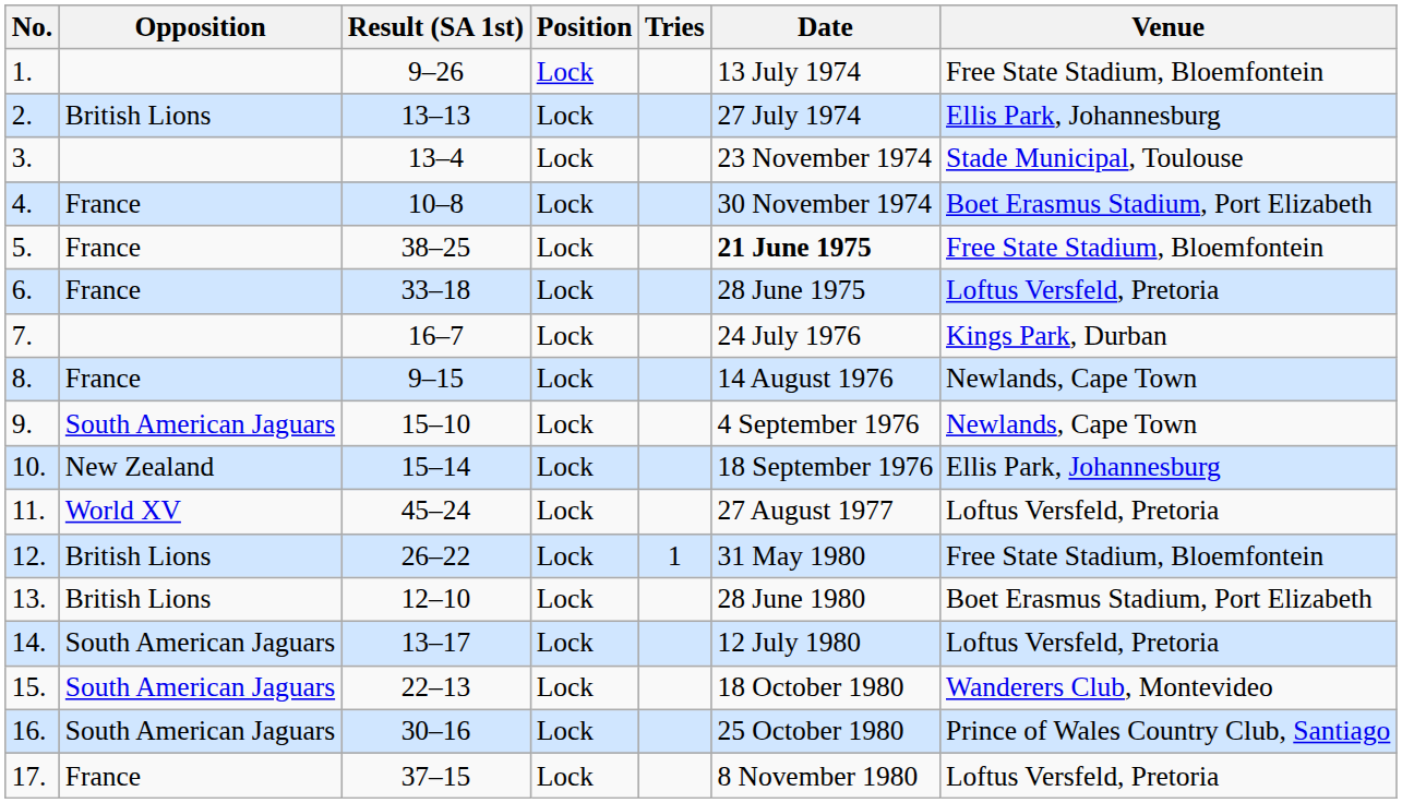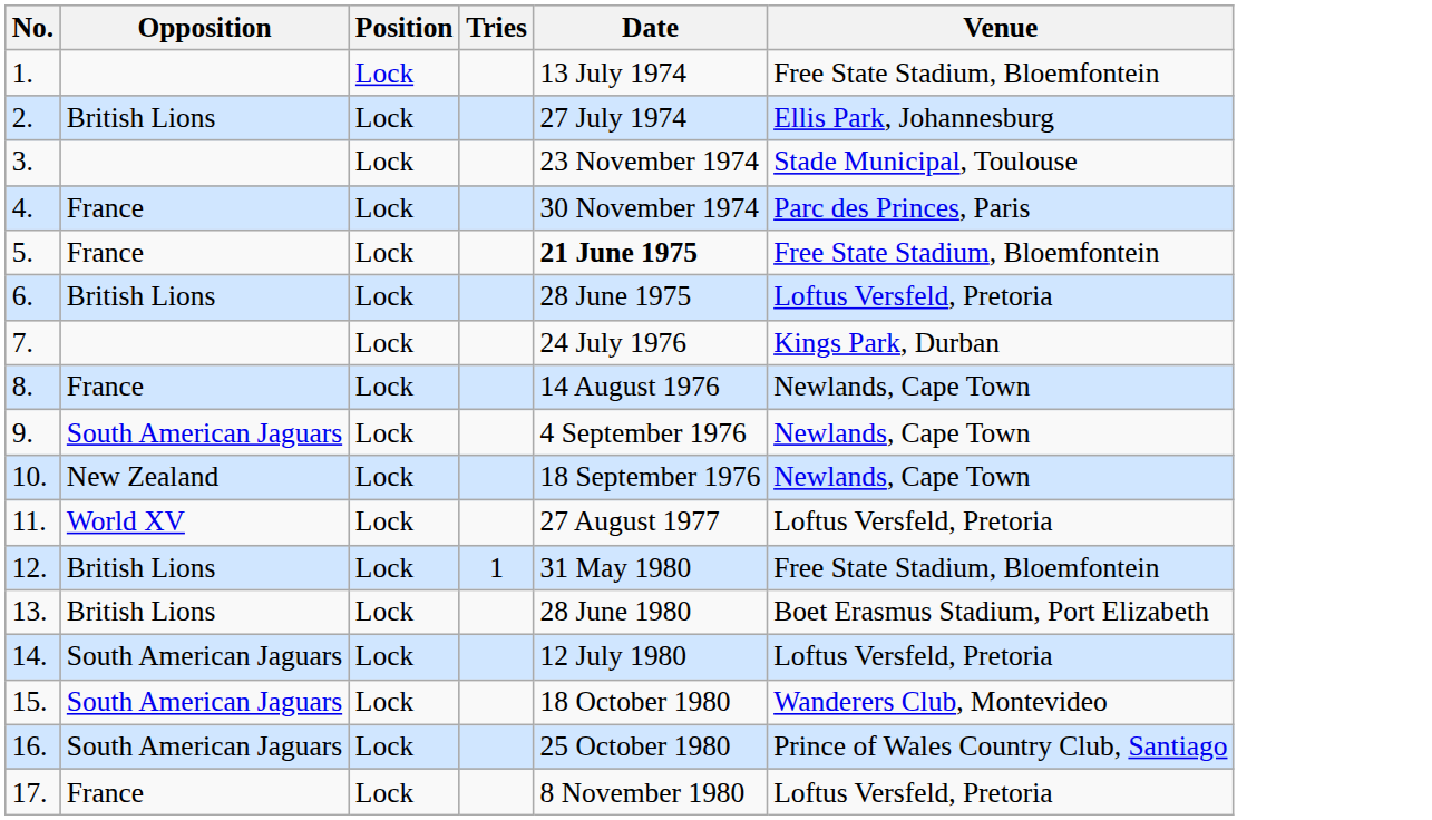 <table class="wikitable sortable">
 <tr>
 <th>No.</th>
 <th>Opposition</th>
-<th>Result (SA 1st)</th>
 <th>Position</th>
 <th>Tries</th>
 <th>Date</th>
 <th>Venue</th>
 </tr>
 <tr>
 <td>1.</td>
 <td></td>
-<td align="center">9–26</td>
 <td><a href='#'>Lock</a></td>
 <td></td>
 <td>13 July 1974</td>
 <td>Free State Stadium, Bloemfontein</td>
 </tr>
 <tr style="background: #D0E6FF;">
 <td>2.</td>
 <td> British Lions</td>
-<td align="center">13–13</td>
 <td>Lock</td>
 <td></td>
 <td>27 July 1974</td>
 <td><a href='#'>Ellis Park</a>, Johannesburg</td>
 </tr>
 <tr>
 <td>3.</td>
 <td></td>
-<td align="center">13–4</td>
 <td>Lock</td>
 <td></td>
 <td>23 November 1974</td>
 <td><a href='#'>Stade Municipal</a>, Toulouse</td>
 </tr>
 <tr style="background: #D0E6FF;">
 <td>4.</td>
 <td> France</td>
-<td align="center">10–8</td>
 <td>Lock</td>
 <td></td>
 <td>30 November 1974</td>
-<td><a href='#'>Boet Erasmus Stadium</a>, Port Elizabeth</td>
+<td><a href='#'>Parc des Princes</a>, Paris</td>
 </tr>
 <tr>
 <td>5.</td>
 <td> France</td>
-<td align="center">38–25</td>
 <td>Lock</td>
 <td></td>
 <td><strong>21 June 1975</strong></td>
 <td><a href='#'>Free State Stadium</a>, Bloemfontein</td>
 </tr>
 <tr style="background: #D0E6FF;">
 <td>6.</td>
-<td> France</td>
-<td align="center">33–18</td>
+<td> British Lions</td>
 <td>Lock</td>
 <td></td>
 <td>28 June 1975</td>
 <td><a href='#'>Loftus Versfeld</a>, Pretoria</td>
 </tr>
 <tr>
 <td>7.</td>
 <td></td>
-<td align="center">16–7</td>
 <td>Lock</td>
 <td></td>
 <td>24 July 1976</td>
 <td><a href='#'>Kings Park</a>, Durban</td>
 </tr>
 <tr style="background: #D0E6FF;">
 <td>8.</td>
 <td> France</td>
-<td align="center">9–15</td>
 <td>Lock</td>
 <td></td>
 <td>14 August 1976</td>
 <td>Newlands, Cape Town</td>
 </tr>
 <tr>
 <td>9.</td>
 <td> <a href='#'>South American Jaguars</a></td>
-<td align="center">15–10</td>
 <td>Lock</td>
 <td></td>
 <td>4 September 1976</td>
 <td><a href='#'>Newlands</a>, Cape Town</td>
 </tr>
 <tr style="background: #D0E6FF;">
 <td>10.</td>
 <td> New Zealand</td>
-<td align="center">15–14</td>
 <td>Lock</td>
 <td></td>
 <td>18 September 1976</td>
-<td>Ellis Park, <a href='#'>Johannesburg</a></td>
+<td><a href='#'>Newlands</a>, Cape Town</td>
 </tr>
 <tr>
 <td>11.</td>
 <td><a href='#'>World XV</a></td>
-<td align="center">45–24</td>
 <td>Lock</td>
 <td></td>
 <td>27 August 1977</td>
 <td>Loftus Versfeld, Pretoria</td>
 </tr>
 <tr style="background: #D0E6FF;">
 <td>12.</td>
 <td> British Lions</td>
-<td align="center">26–22</td>
 <td>Lock</td>
 <td align="center">1</td>
 <td>31 May 1980</td>
 <td>Free State Stadium, Bloemfontein</td>
 </tr>
 <tr>
 <td>13.</td>
 <td> British Lions</td>
-<td align="center">12–10</td>
 <td>Lock</td>
 <td></td>
 <td>28 June 1980</td>
 <td>Boet Erasmus Stadium, Port Elizabeth</td>
 </tr>
 <tr style="background: #D0E6FF;">
 <td>14.</td>
 <td> South American Jaguars</td>
-<td align="center">13–17</td>
 <td>Lock</td>
 <td></td>
 <td>12 July 1980</td>
 <td>Loftus Versfeld, Pretoria</td>
 </tr>
 <tr>
 <td>15.</td>
 <td> <a href='#'>South American Jaguars</a></td>
-<td align="center">22–13</td>
 <td>Lock</td>
 <td></td>
 <td>18 October 1980</td>
 <td><a href='#'>Wanderers Club</a>, Montevideo</td>
 </tr>
 <tr style="background: #D0E6FF;">
 <td>16.</td>
 <td> South American Jaguars</td>
-<td align="center">30–16</td>
 <td>Lock</td>
 <td></td>
 <td>25 October 1980</td>
 <td>Prince of Wales Country Club, <a href='#'>Santiago</a></td>
 </tr>
 <tr>
 <td>17.</td>
 <td> France</td>
-<td align="center">37–15</td>
 <td>Lock</td>
 <td></td>
 <td>8 November 1980</td>
 <td>Loftus Versfeld, Pretoria</td>
 </tr>
 </table>
